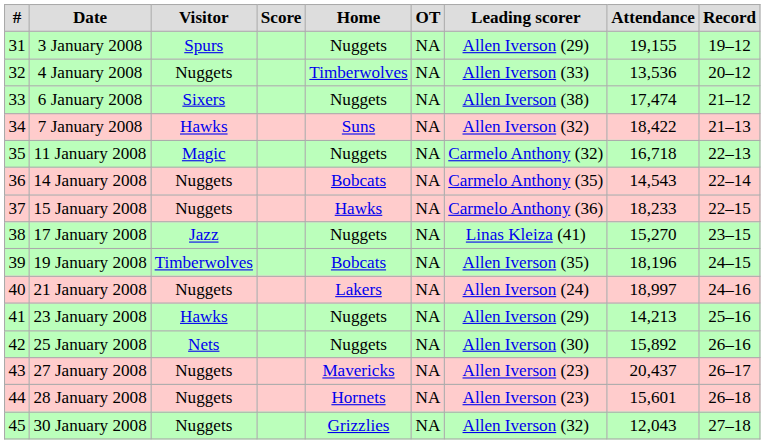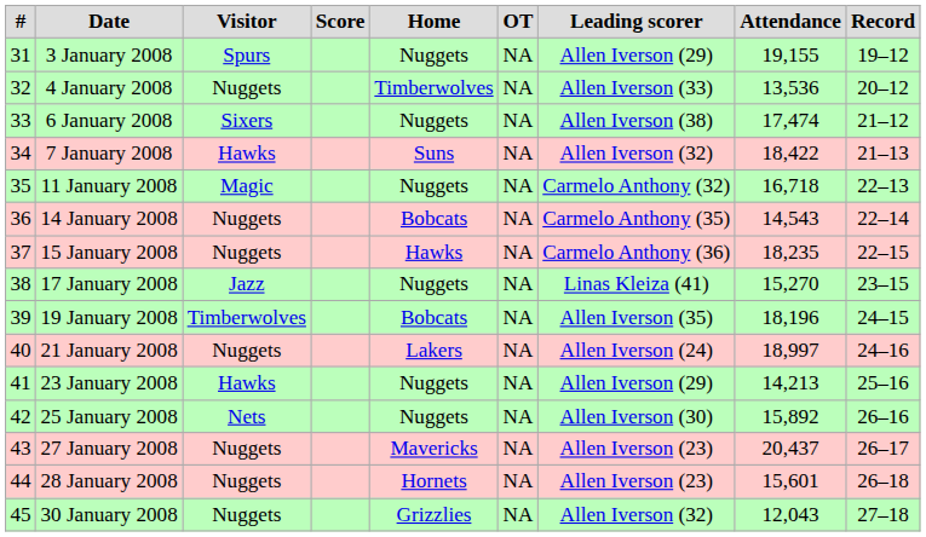 <table class="wikitable" width="80%">
 <tr align="center"  bgcolor="#dddddd">
 <td><strong>#</strong></td>
 <td><strong>Date</strong></td>
 <td><strong>Visitor</strong></td>
 <td><strong>Score</strong></td>
 <td><strong>Home</strong></td>
 <td><strong>OT</strong></td>
 <td><strong>Leading scorer</strong></td>
 <td><strong>Attendance</strong></td>
 <td><strong>Record</strong></td>
 </tr>
 <tr align="center" bgcolor="#bbffbb">
 <td>31</td>
 <td>3 January 2008</td>
 <td><a href='#'>Spurs</a></td>
 <td></td>
 <td>Nuggets</td>
 <td>NA</td>
 <td><a href='#'>Allen Iverson</a> (29)</td>
 <td>19,155</td>
 <td>19–12</td>
 </tr>
 <tr align="center" bgcolor="#bbffbb">
 <td>32</td>
 <td>4 January 2008</td>
 <td>Nuggets</td>
 <td></td>
 <td><a href='#'>Timberwolves</a></td>
 <td>NA</td>
 <td><a href='#'>Allen Iverson</a> (33)</td>
 <td>13,536</td>
 <td>20–12</td>
 </tr>
 <tr align="center" bgcolor="#bbffbb">
 <td>33</td>
 <td>6 January 2008</td>
 <td><a href='#'>Sixers</a></td>
 <td></td>
 <td>Nuggets</td>
 <td>NA</td>
 <td><a href='#'>Allen Iverson</a> (38)</td>
 <td>17,474</td>
 <td>21–12</td>
 </tr>
 <tr align="center" bgcolor="#ffcccc">
 <td>34</td>
 <td>7 January 2008</td>
 <td><a href='#'>Hawks</a></td>
 <td></td>
 <td><a href='#'>Suns</a></td>
 <td>NA</td>
 <td><a href='#'>Allen Iverson</a> (32)</td>
 <td>18,422</td>
 <td>21–13</td>
 </tr>
 <tr align="center" bgcolor="#bbffbb">
 <td>35</td>
 <td>11 January 2008</td>
 <td><a href='#'>Magic</a></td>
 <td></td>
 <td>Nuggets</td>
 <td>NA</td>
 <td><a href='#'>Carmelo Anthony</a> (32)</td>
 <td>16,718</td>
 <td>22–13</td>
 </tr>
 <tr align="center" bgcolor="#ffcccc">
 <td>36</td>
 <td>14 January 2008</td>
 <td>Nuggets</td>
 <td></td>
 <td><a href='#'>Bobcats</a></td>
 <td>NA</td>
 <td><a href='#'>Carmelo Anthony</a> (35)</td>
 <td>14,543</td>
 <td>22–14</td>
 </tr>
 <tr align="center" bgcolor="#ffcccc">
 <td>37</td>
 <td>15 January 2008</td>
 <td>Nuggets</td>
 <td></td>
 <td><a href='#'>Hawks</a></td>
 <td>NA</td>
 <td><a href='#'>Carmelo Anthony</a> (36)</td>
-<td>18,233</td>
+<td>18,235</td>
 <td>22–15</td>
 </tr>
 <tr align="center" bgcolor="#bbffbb">
 <td>38</td>
 <td>17 January 2008</td>
 <td><a href='#'>Jazz</a></td>
 <td></td>
 <td>Nuggets</td>
 <td>NA</td>
 <td><a href='#'>Linas Kleiza</a> (41)</td>
 <td>15,270</td>
 <td>23–15</td>
 </tr>
 <tr align="center" bgcolor="#bbffbb">
 <td>39</td>
 <td>19 January 2008</td>
 <td><a href='#'>Timberwolves</a></td>
 <td></td>
 <td><a href='#'>Bobcats</a></td>
 <td>NA</td>
 <td><a href='#'>Allen Iverson</a> (35)</td>
 <td>18,196</td>
 <td>24–15</td>
 </tr>
 <tr align="center" bgcolor="#ffcccc">
 <td>40</td>
 <td>21 January 2008</td>
 <td>Nuggets</td>
 <td></td>
 <td><a href='#'>Lakers</a></td>
 <td>NA</td>
 <td><a href='#'>Allen Iverson</a> (24)</td>
 <td>18,997</td>
 <td>24–16</td>
 </tr>
 <tr align="center" bgcolor="#bbffbb">
 <td>41</td>
 <td>23 January 2008</td>
 <td><a href='#'>Hawks</a></td>
 <td></td>
 <td>Nuggets</td>
 <td>NA</td>
 <td><a href='#'>Allen Iverson</a> (29)</td>
 <td>14,213</td>
 <td>25–16</td>
 </tr>
 <tr align="center" bgcolor="#bbffbb">
 <td>42</td>
 <td>25 January 2008</td>
 <td><a href='#'>Nets</a></td>
 <td></td>
 <td>Nuggets</td>
 <td>NA</td>
 <td><a href='#'>Allen Iverson</a> (30)</td>
 <td>15,892</td>
 <td>26–16</td>
 </tr>
 <tr align="center" bgcolor="#ffcccc">
 <td>43</td>
 <td>27 January 2008</td>
 <td>Nuggets</td>
 <td></td>
 <td><a href='#'>Mavericks</a></td>
 <td>NA</td>
 <td><a href='#'>Allen Iverson</a> (23)</td>
 <td>20,437</td>
 <td>26–17</td>
 </tr>
 <tr align="center" bgcolor="#ffcccc">
 <td>44</td>
 <td>28 January 2008</td>
 <td>Nuggets</td>
 <td></td>
 <td><a href='#'>Hornets</a></td>
 <td>NA</td>
 <td><a href='#'>Allen Iverson</a> (23)</td>
 <td>15,601</td>
 <td>26–18</td>
 </tr>
 <tr align="center" bgcolor="#bbffbb">
 <td>45</td>
 <td>30 January 2008</td>
 <td>Nuggets</td>
 <td></td>
 <td><a href='#'>Grizzlies</a></td>
 <td>NA</td>
 <td><a href='#'>Allen Iverson</a> (32)</td>
 <td>12,043</td>
 <td>27–18</td>
 </tr>
 </table>
